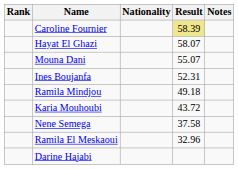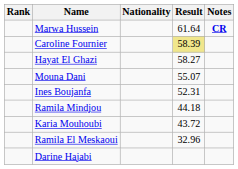 <table class="wikitable sortable" style="text-align:center">
 <tr>
 <th>Rank</th>
 <th>Name</th>
 <th>Nationality</th>
 <th>Result</th>
 <th>Notes</th>
+</tr>
+<tr>
+<td></td>
+<td align=left><a href='#'>Marwa Hussein</a></td>
+<td align=left></td>
+<td>61.64</td>
+<td><strong><a href='#'>CR</a></strong></td>
 </tr>
 <tr>
 <td></td>
 <td align=left><a href='#'>Caroline Fournier</a></td>
 <td align=left></td>
 <td style="background: khaki;">58.39</td>
 <td></td>
 </tr>
 <tr>
 <td></td>
 <td align=left><a href='#'>Hayat El Ghazi</a></td>
 <td align=left></td>
-<td>58.07</td>
+<td>58.27</td>
 <td></td>
 </tr>
 <tr>
 <td></td>
 <td align=left><a href='#'>Mouna Dani</a></td>
 <td align=left></td>
 <td>55.07</td>
 <td></td>
 </tr>
 <tr>
 <td></td>
 <td align=left><a href='#'>Ines Boujanfa</a></td>
 <td align=left></td>
 <td>52.31</td>
 <td></td>
 </tr>
 <tr>
 <td></td>
 <td align=left><a href='#'>Ramila Mindjou</a></td>
 <td align=left></td>
-<td>49.18</td>
+<td>44.18</td>
 <td></td>
 </tr>
 <tr>
 <td></td>
 <td align=left><a href='#'>Karia Mouhoubi</a></td>
 <td align=left></td>
 <td>43.72</td>
-<td></td>
-</tr>
-<tr>
-<td></td>
-<td align=left><a href='#'>Nene Semega</a></td>
-<td align=left></td>
-<td>37.58</td>
 <td></td>
 </tr>
 <tr>
 <td></td>
 <td align=left><a href='#'>Ramila El Meskaoui</a></td>
 <td align=left></td>
 <td>32.96</td>
 <td></td>
 </tr>
 <tr>
 <td></td>
 <td align=left><a href='#'>Darine Hajabi</a></td>
 <td align=left></td>
 <td></td>
 <td></td>
 </tr>
 </table>
